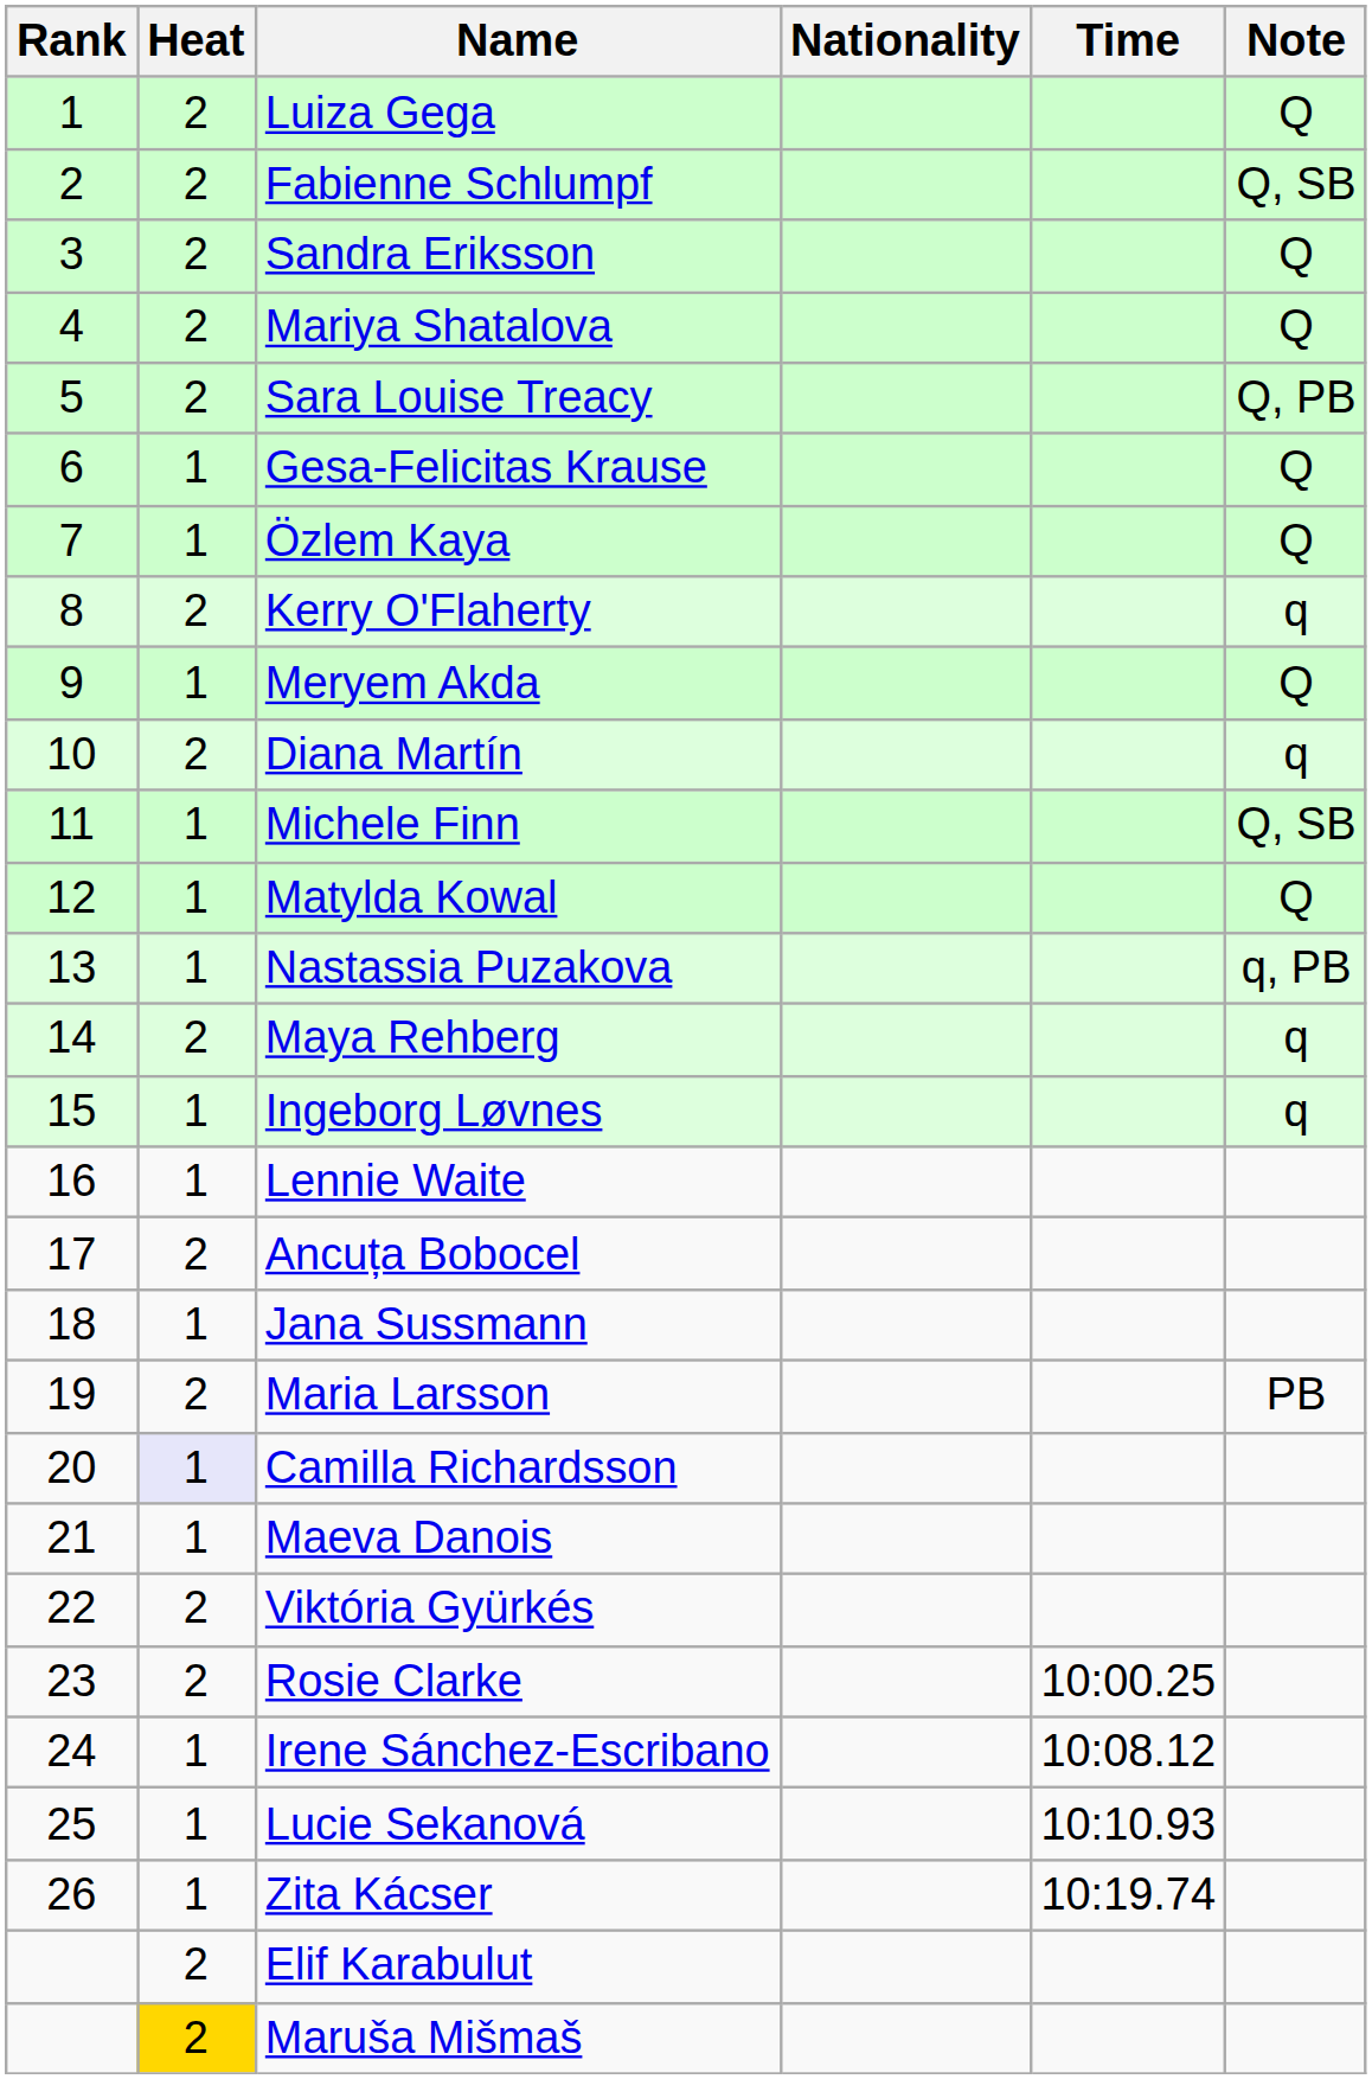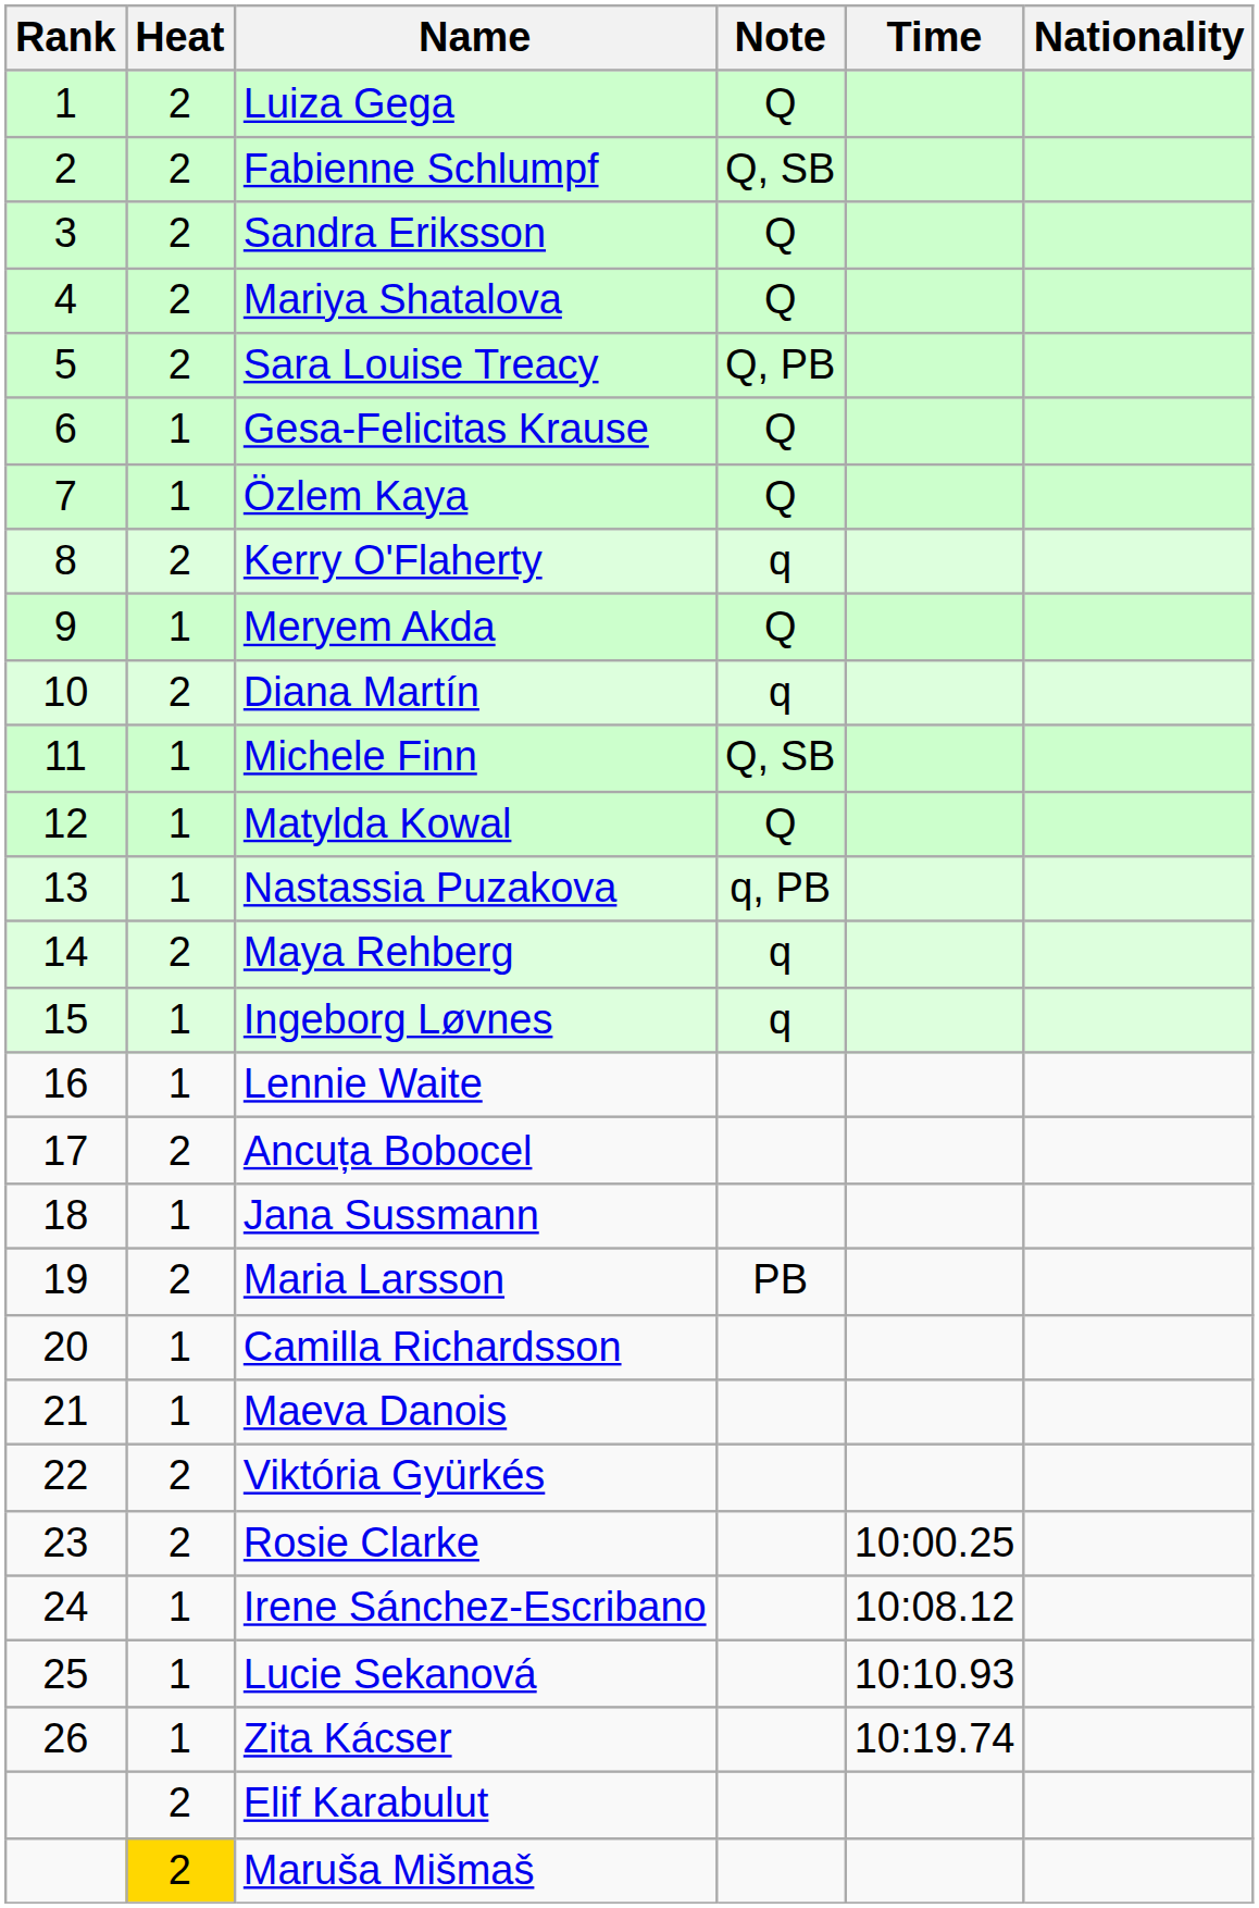 <table class="wikitable sortable" style="text-align:center">
 <tr>
 <th>Rank</th>
 <th>Heat</th>
 <th>Name</th>
+<th>Note</th>
+<th>Time</th>
 <th>Nationality</th>
-<th>Time</th>
-<th>Note</th>
 </tr>
 <tr bgcolor=ccffcc>
 <td>1</td>
 <td>2</td>
 <td align=left><a href='#'>Luiza Gega</a></td>
+<td>Q</td>
+<td></td>
 <td align=left></td>
-<td></td>
-<td>Q</td>
 </tr>
 <tr bgcolor=ccffcc>
 <td>2</td>
 <td>2</td>
 <td align=left><a href='#'>Fabienne Schlumpf</a></td>
+<td>Q, SB</td>
+<td></td>
 <td align=left></td>
-<td></td>
-<td>Q, SB</td>
 </tr>
 <tr bgcolor=ccffcc>
 <td>3</td>
 <td>2</td>
 <td align=left><a href='#'>Sandra Eriksson</a></td>
+<td>Q</td>
+<td></td>
 <td align=left></td>
-<td></td>
-<td>Q</td>
 </tr>
 <tr bgcolor=ccffcc>
 <td>4</td>
 <td>2</td>
 <td align=left><a href='#'>Mariya Shatalova</a></td>
+<td>Q</td>
+<td></td>
 <td align=left></td>
-<td></td>
-<td>Q</td>
 </tr>
 <tr bgcolor=ccffcc>
 <td>5</td>
 <td>2</td>
 <td align=left><a href='#'>Sara Louise Treacy</a></td>
+<td>Q, PB</td>
+<td></td>
 <td align=left></td>
-<td></td>
-<td>Q, PB</td>
 </tr>
 <tr bgcolor=ccffcc>
 <td>6</td>
 <td>1</td>
 <td align=left><a href='#'>Gesa-Felicitas Krause</a></td>
+<td>Q</td>
+<td></td>
 <td align=left></td>
-<td></td>
-<td>Q</td>
 </tr>
 <tr bgcolor=ccffcc>
 <td>7</td>
 <td>1</td>
 <td align=left><a href='#'>Özlem Kaya</a></td>
+<td>Q</td>
+<td></td>
 <td align=left></td>
-<td></td>
-<td>Q</td>
 </tr>
 <tr bgcolor=ddffdd>
 <td>8</td>
 <td>2</td>
 <td align=left><a href='#'>Kerry O'Flaherty</a></td>
+<td>q</td>
+<td></td>
 <td align=left></td>
-<td></td>
-<td>q</td>
 </tr>
 <tr bgcolor=ccffcc>
 <td>9</td>
 <td>1</td>
 <td align=left><a href='#'>Meryem Akda</a></td>
+<td>Q</td>
+<td></td>
 <td align=left></td>
-<td></td>
-<td>Q</td>
 </tr>
 <tr bgcolor=ddffdd>
 <td>10</td>
 <td>2</td>
 <td align=left><a href='#'>Diana Martín</a></td>
+<td>q</td>
+<td></td>
 <td align=left></td>
-<td></td>
-<td>q</td>
 </tr>
 <tr bgcolor=ccffcc>
 <td>11</td>
 <td>1</td>
 <td align=left><a href='#'>Michele Finn</a></td>
+<td>Q, SB</td>
+<td></td>
 <td align=left></td>
-<td></td>
-<td>Q, SB</td>
 </tr>
 <tr bgcolor=ccffcc>
 <td>12</td>
 <td>1</td>
 <td align=left><a href='#'>Matylda Kowal</a></td>
+<td>Q</td>
+<td></td>
 <td align=left></td>
-<td></td>
-<td>Q</td>
 </tr>
 <tr bgcolor=ddffdd>
 <td>13</td>
 <td>1</td>
 <td align=left><a href='#'>Nastassia Puzakova</a></td>
+<td>q, PB</td>
+<td></td>
 <td align=left></td>
-<td></td>
-<td>q, PB</td>
 </tr>
 <tr bgcolor=ddffdd>
 <td>14</td>
 <td>2</td>
 <td align=left><a href='#'>Maya Rehberg</a></td>
+<td>q</td>
+<td></td>
 <td align=left></td>
-<td></td>
-<td>q</td>
 </tr>
 <tr bgcolor=ddffdd>
 <td>15</td>
 <td>1</td>
 <td align=left><a href='#'>Ingeborg Løvnes</a></td>
+<td>q</td>
+<td></td>
 <td align=left></td>
-<td></td>
-<td>q</td>
 </tr>
 <tr>
 <td>16</td>
 <td>1</td>
 <td align=left><a href='#'>Lennie Waite</a></td>
-<td align=left></td>
 <td></td>
 <td></td>
+<td align=left></td>
 </tr>
 <tr>
 <td>17</td>
 <td>2</td>
 <td align=left><a href='#'>Ancuța Bobocel</a></td>
-<td align=left></td>
 <td></td>
 <td></td>
+<td align=left></td>
 </tr>
 <tr>
 <td>18</td>
 <td>1</td>
 <td align=left><a href='#'>Jana Sussmann</a></td>
-<td align=left></td>
 <td></td>
 <td></td>
+<td align=left></td>
 </tr>
 <tr>
 <td>19</td>
 <td>2</td>
 <td align=left><a href='#'>Maria Larsson</a></td>
+<td>PB</td>
+<td></td>
 <td align=left></td>
-<td></td>
-<td>PB</td>
 </tr>
 <tr>
 <td>20</td>
-<td style="background: lavender;">1</td>
+<td>1</td>
 <td align=left><a href='#'>Camilla Richardsson</a></td>
-<td align=left></td>
 <td></td>
 <td></td>
+<td align=left></td>
 </tr>
 <tr>
 <td>21</td>
 <td>1</td>
 <td align=left><a href='#'>Maeva Danois</a></td>
-<td align=left></td>
 <td></td>
 <td></td>
+<td align=left></td>
 </tr>
 <tr>
 <td>22</td>
 <td>2</td>
 <td align=left><a href='#'>Viktória Gyürkés</a></td>
-<td align=left></td>
 <td></td>
 <td></td>
+<td align=left></td>
 </tr>
 <tr>
 <td>23</td>
 <td>2</td>
 <td align=left><a href='#'>Rosie Clarke</a></td>
+<td></td>
+<td>10:00.25</td>
 <td align=left></td>
-<td>10:00.25</td>
-<td></td>
 </tr>
 <tr>
 <td>24</td>
 <td>1</td>
 <td align=left><a href='#'>Irene Sánchez-Escribano</a></td>
+<td></td>
+<td>10:08.12</td>
 <td align=left></td>
-<td>10:08.12</td>
-<td></td>
 </tr>
 <tr>
 <td>25</td>
 <td>1</td>
 <td align=left><a href='#'>Lucie Sekanová</a></td>
+<td></td>
+<td>10:10.93</td>
 <td align=left></td>
-<td>10:10.93</td>
-<td></td>
 </tr>
 <tr>
 <td>26</td>
 <td>1</td>
 <td align=left><a href='#'>Zita Kácser</a></td>
+<td></td>
+<td>10:19.74</td>
 <td align=left></td>
-<td>10:19.74</td>
-<td></td>
 </tr>
 <tr>
 <td></td>
 <td>2</td>
 <td align=left><a href='#'>Elif Karabulut</a></td>
-<td align=left></td>
 <td></td>
 <td></td>
+<td align=left></td>
 </tr>
 <tr>
 <td></td>
 <td style="background: gold;">2</td>
 <td align=left><a href='#'>Maruša Mišmaš</a></td>
-<td align=left></td>
 <td></td>
 <td></td>
+<td align=left></td>
 </tr>
 </table>
